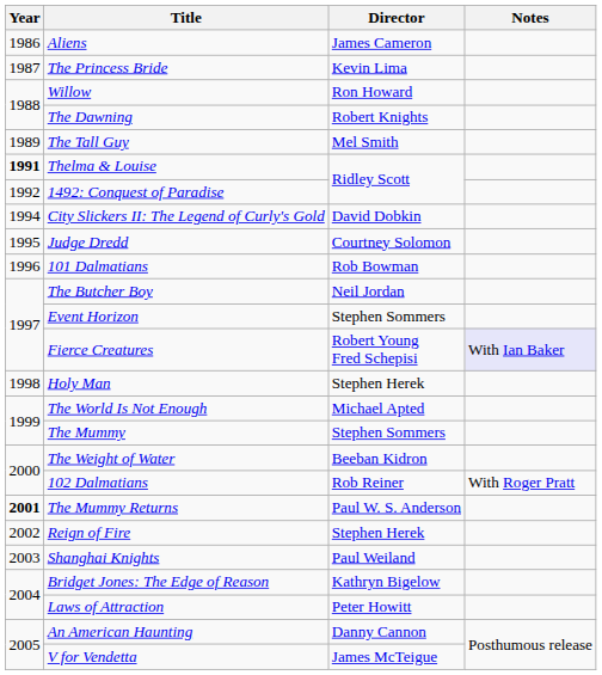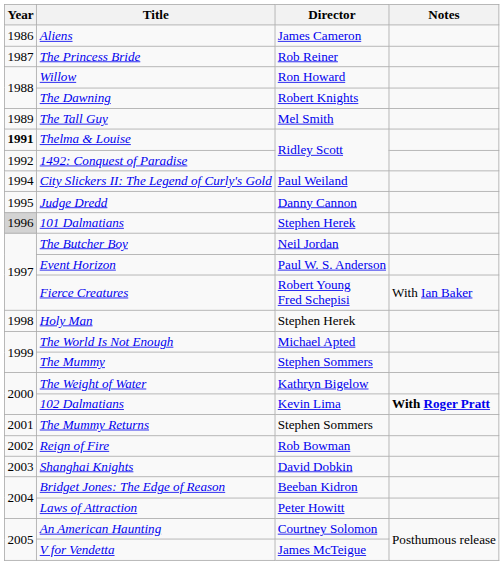 <table class="wikitable">
 <tr>
 <th>Year</th>
 <th>Title</th>
 <th>Director</th>
 <th>Notes</th>
 </tr>
 <tr>
 <td>1986</td>
 <td><em><a href='#'>Aliens</a></em></td>
 <td><a href='#'>James Cameron</a></td>
 <td></td>
 </tr>
 <tr>
 <td>1987</td>
 <td><em><a href='#'>The Princess Bride</a></em></td>
-<td><a href='#'>Kevin Lima</a></td>
+<td><a href='#'>Rob Reiner</a></td>
 <td></td>
 </tr>
 <tr>
 <td rowspan=2>1988</td>
 <td><em><a href='#'>Willow</a></em></td>
 <td><a href='#'>Ron Howard</a></td>
 <td></td>
 </tr>
 <tr>
 <td><em><a href='#'>The Dawning</a></em></td>
 <td><a href='#'>Robert Knights</a></td>
 <td></td>
 </tr>
 <tr>
 <td>1989</td>
 <td><em><a href='#'>The Tall Guy</a></em></td>
 <td><a href='#'>Mel Smith</a></td>
 <td></td>
 </tr>
 <tr>
 <td><strong>1991</strong></td>
 <td><em><a href='#'>Thelma & Louise</a></em></td>
 <td rowspan=2><a href='#'>Ridley Scott</a></td>
 <td></td>
 </tr>
 <tr>
 <td>1992</td>
 <td><em><a href='#'>1492: Conquest of Paradise</a></em></td>
 <td></td>
 </tr>
 <tr>
 <td>1994</td>
 <td><em><a href='#'>City Slickers II: The Legend of Curly's Gold</a></em></td>
-<td><a href='#'>David Dobkin</a></td>
+<td><a href='#'>Paul Weiland</a></td>
 <td></td>
 </tr>
 <tr>
 <td>1995</td>
 <td><em><a href='#'>Judge Dredd</a></em></td>
-<td><a href='#'>Courtney Solomon</a></td>
+<td><a href='#'>Danny Cannon</a></td>
 <td></td>
 </tr>
 <tr>
-<td>1996</td>
+<td style="background: lightgrey;">1996</td>
 <td><em><a href='#'>101 Dalmatians</a></em></td>
-<td><a href='#'>Rob Bowman</a></td>
+<td><a href='#'>Stephen Herek</a></td>
 <td></td>
 </tr>
 <tr>
 <td rowspan=3>1997</td>
 <td><em><a href='#'>The Butcher Boy</a></em></td>
 <td><a href='#'>Neil Jordan</a></td>
 <td></td>
 </tr>
 <tr>
 <td><em><a href='#'>Event Horizon</a></em></td>
-<td>Stephen Sommers</td>
+<td><a href='#'>Paul W. S. Anderson</a></td>
 <td></td>
 </tr>
 <tr>
 <td><em><a href='#'>Fierce Creatures</a></em></td>
 <td><a href='#'>Robert Young</a><br><a href='#'>Fred Schepisi</a></td>
-<td style="background: lavender;">With <a href='#'>Ian Baker</a></td>
+<td>With <a href='#'>Ian Baker</a></td>
 </tr>
 <tr>
 <td>1998</td>
 <td><em><a href='#'>Holy Man</a></em></td>
 <td>Stephen Herek</td>
 <td></td>
 </tr>
 <tr>
 <td rowspan=2>1999</td>
 <td><em><a href='#'>The World Is Not Enough</a></em></td>
 <td><a href='#'>Michael Apted</a></td>
 <td></td>
 </tr>
 <tr>
 <td><em><a href='#'>The Mummy</a></em></td>
 <td><a href='#'>Stephen Sommers</a></td>
 <td></td>
 </tr>
 <tr>
 <td rowspan=2>2000</td>
 <td><em><a href='#'>The Weight of Water</a></em></td>
-<td><a href='#'>Beeban Kidron</a></td>
+<td><a href='#'>Kathryn Bigelow</a></td>
 <td></td>
 </tr>
 <tr>
 <td><em><a href='#'>102 Dalmatians</a></em></td>
-<td><a href='#'>Rob Reiner</a></td>
-<td>With <a href='#'>Roger Pratt</a></td>
+<td><a href='#'>Kevin Lima</a></td>
+<td><strong>With <a href='#'>Roger Pratt</a></strong></td>
 </tr>
 <tr>
-<td><strong>2001</strong></td>
+<td>2001</td>
 <td><em><a href='#'>The Mummy Returns</a></em></td>
-<td><a href='#'>Paul W. S. Anderson</a></td>
+<td>Stephen Sommers</td>
 <td></td>
 </tr>
 <tr>
 <td>2002</td>
 <td><em><a href='#'>Reign of Fire</a></em></td>
-<td><a href='#'>Stephen Herek</a></td>
+<td><a href='#'>Rob Bowman</a></td>
 <td></td>
 </tr>
 <tr>
 <td>2003</td>
 <td><em><a href='#'>Shanghai Knights</a></em></td>
-<td><a href='#'>Paul Weiland</a></td>
+<td><a href='#'>David Dobkin</a></td>
 <td></td>
 </tr>
 <tr>
 <td rowspan=2>2004</td>
 <td><em><a href='#'>Bridget Jones: The Edge of Reason</a></em></td>
-<td><a href='#'>Kathryn Bigelow</a></td>
+<td><a href='#'>Beeban Kidron</a></td>
 <td></td>
 </tr>
 <tr>
 <td><em><a href='#'>Laws of Attraction</a></em></td>
 <td><a href='#'>Peter Howitt</a></td>
 <td></td>
 </tr>
 <tr>
 <td rowspan=2>2005</td>
 <td><em><a href='#'>An American Haunting</a></em></td>
-<td><a href='#'>Danny Cannon</a></td>
+<td><a href='#'>Courtney Solomon</a></td>
 <td rowspan=2>Posthumous release</td>
 </tr>
 <tr>
 <td><em><a href='#'>V for Vendetta</a></em></td>
 <td><a href='#'>James McTeigue</a></td>
 </tr>
 </table>
